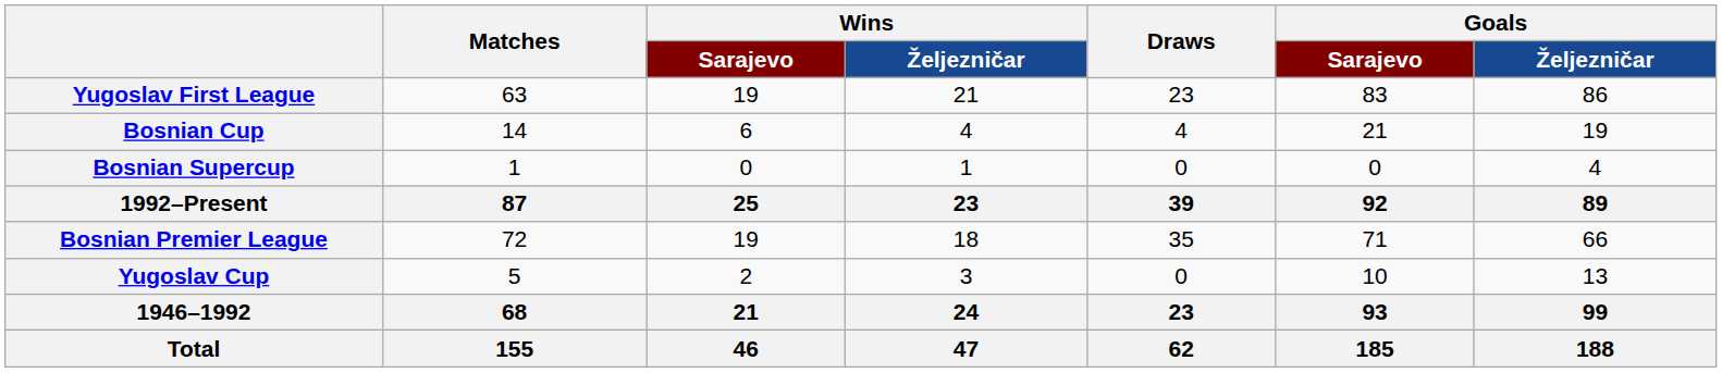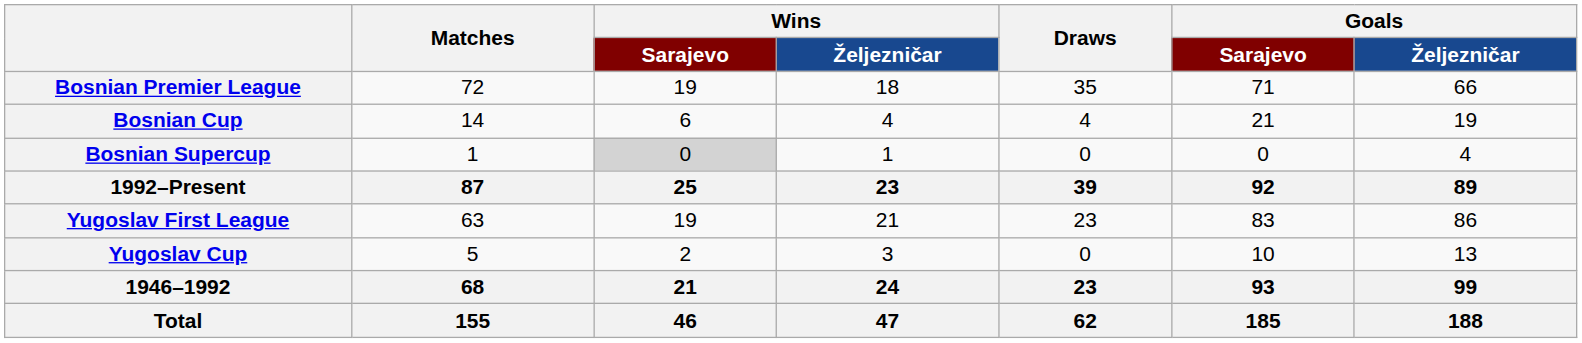 <table class="wikitable sortable" style="text-align:center; width:95%;">
 <tr>
 <th rowspan="2"  style="width:10%;"></th>
 <th rowspan="2"  style="width:7%;">Matches</th>
 <th colspan="2"  style="width:10%;">Wins</th>
 <th rowspan="2"  style="width:5%;">Draws</th>
 <th colspan="2"  style="width:10%;">Goals</th>
 </tr>
 <tr>
 <th style="background:#800000; color:#fff;">Sarajevo</th>
 <th style="background:#18488f; color:#FFFFFF;">Željezničar</th>
 <th style="background:#800000; color:#fff;">Sarajevo</th>
 <th style="background:#18488f; color:#FFFFFF;">Željezničar</th>
 </tr>
 <tr>
-<th scope=row><a href='#'>Yugoslav First League</a></th>
-<td>63</td>
+<th scope=row><a href='#'>Bosnian Premier League</a></th>
+<td>72</td>
 <td>19</td>
-<td>21</td>
-<td>23</td>
-<td>83</td>
-<td>86</td>
+<td>18</td>
+<td>35</td>
+<td>71</td>
+<td>66</td>
 </tr>
 <tr>
 <th scope=row><a href='#'>Bosnian Cup</a></th>
 <td>14</td>
 <td>6</td>
 <td>4</td>
 <td>4</td>
 <td>21</td>
 <td>19</td>
 </tr>
 <tr>
 <th scope=row><a href='#'>Bosnian Supercup</a></th>
 <td>1</td>
-<td>0</td>
+<td style="background: lightgrey;">0</td>
 <td>1</td>
 <td>0</td>
 <td>0</td>
 <td>4</td>
 </tr>
 <tr>
 <th scope=row>1992–Present</th>
 <th>87</th>
 <th>25</th>
 <th>23</th>
 <th>39</th>
 <th>92</th>
 <th>89</th>
 </tr>
 <tr>
-<th scope=row><a href='#'>Bosnian Premier League</a></th>
-<td>72</td>
+<th scope=row><a href='#'>Yugoslav First League</a></th>
+<td>63</td>
 <td>19</td>
-<td>18</td>
-<td>35</td>
-<td>71</td>
-<td>66</td>
+<td>21</td>
+<td>23</td>
+<td>83</td>
+<td>86</td>
 </tr>
 <tr>
 <th scope=row><a href='#'>Yugoslav Cup</a></th>
 <td>5</td>
 <td>2</td>
 <td>3</td>
 <td>0</td>
 <td>10</td>
 <td>13</td>
 </tr>
 <tr>
 <th scope=row>1946–1992</th>
 <th>68</th>
 <th>21</th>
 <th>24</th>
 <th>23</th>
 <th>93</th>
 <th>99</th>
 </tr>
 <tr>
 <th scope=row>Total</th>
 <th scope=row>155</th>
 <th>46</th>
 <th>47</th>
 <th>62</th>
 <th>185</th>
 <th>188</th>
 </tr>
 </table>
